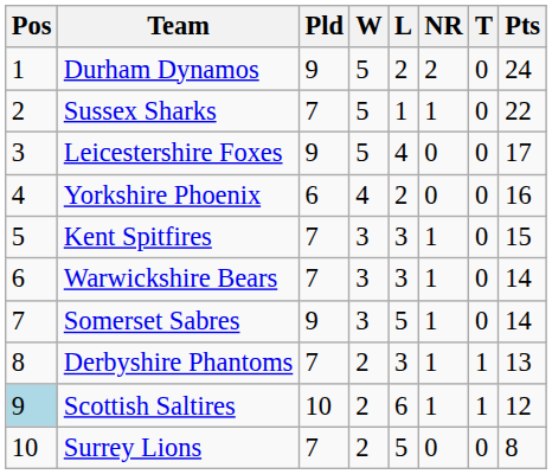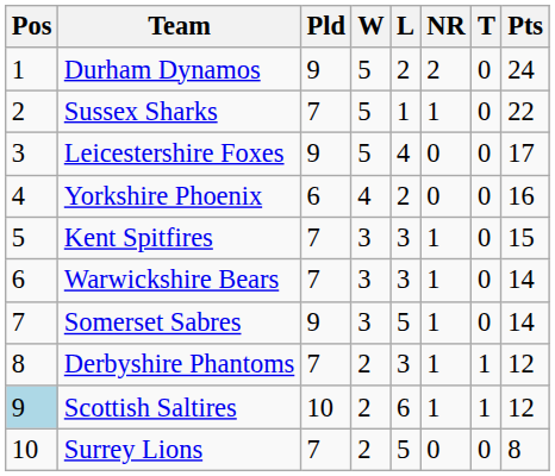 <table class="wikitable">
 <tr>
 <th>Pos</th>
 <th>Team</th>
 <th>Pld</th>
 <th>W</th>
 <th>L</th>
 <th>NR</th>
 <th>T</th>
 <th>Pts</th>
 </tr>
 <tr>
 <td>1</td>
 <td><a href='#'>Durham Dynamos</a></td>
 <td>9</td>
 <td>5</td>
 <td>2</td>
 <td>2</td>
 <td>0</td>
 <td>24</td>
 </tr>
 <tr>
 <td>2</td>
 <td><a href='#'>Sussex Sharks</a></td>
 <td>7</td>
 <td>5</td>
 <td>1</td>
 <td>1</td>
 <td>0</td>
 <td>22</td>
 </tr>
 <tr>
 <td>3</td>
 <td><a href='#'>Leicestershire Foxes</a></td>
 <td>9</td>
 <td>5</td>
 <td>4</td>
 <td>0</td>
 <td>0</td>
 <td>17</td>
 </tr>
 <tr>
 <td>4</td>
 <td><a href='#'>Yorkshire Phoenix</a></td>
 <td>6</td>
 <td>4</td>
 <td>2</td>
 <td>0</td>
 <td>0</td>
 <td>16</td>
 </tr>
 <tr>
 <td>5</td>
 <td><a href='#'>Kent Spitfires</a></td>
 <td>7</td>
 <td>3</td>
 <td>3</td>
 <td>1</td>
 <td>0</td>
 <td>15</td>
 </tr>
 <tr>
 <td>6</td>
 <td><a href='#'>Warwickshire Bears</a></td>
 <td>7</td>
 <td>3</td>
 <td>3</td>
 <td>1</td>
 <td>0</td>
 <td>14</td>
 </tr>
 <tr>
 <td>7</td>
 <td><a href='#'>Somerset Sabres</a></td>
 <td>9</td>
 <td>3</td>
 <td>5</td>
 <td>1</td>
 <td>0</td>
 <td>14</td>
 </tr>
 <tr>
 <td>8</td>
 <td><a href='#'>Derbyshire Phantoms</a></td>
 <td>7</td>
 <td>2</td>
 <td>3</td>
 <td>1</td>
 <td>1</td>
-<td>13</td>
+<td>12</td>
 </tr>
 <tr>
 <td style="background: lightblue;">9</td>
 <td><a href='#'>Scottish Saltires</a></td>
 <td>10</td>
 <td>2</td>
 <td>6</td>
 <td>1</td>
 <td>1</td>
 <td>12</td>
 </tr>
 <tr>
 <td>10</td>
 <td><a href='#'>Surrey Lions</a></td>
 <td>7</td>
 <td>2</td>
 <td>5</td>
 <td>0</td>
 <td>0</td>
 <td>8</td>
 </tr>
 </table>
